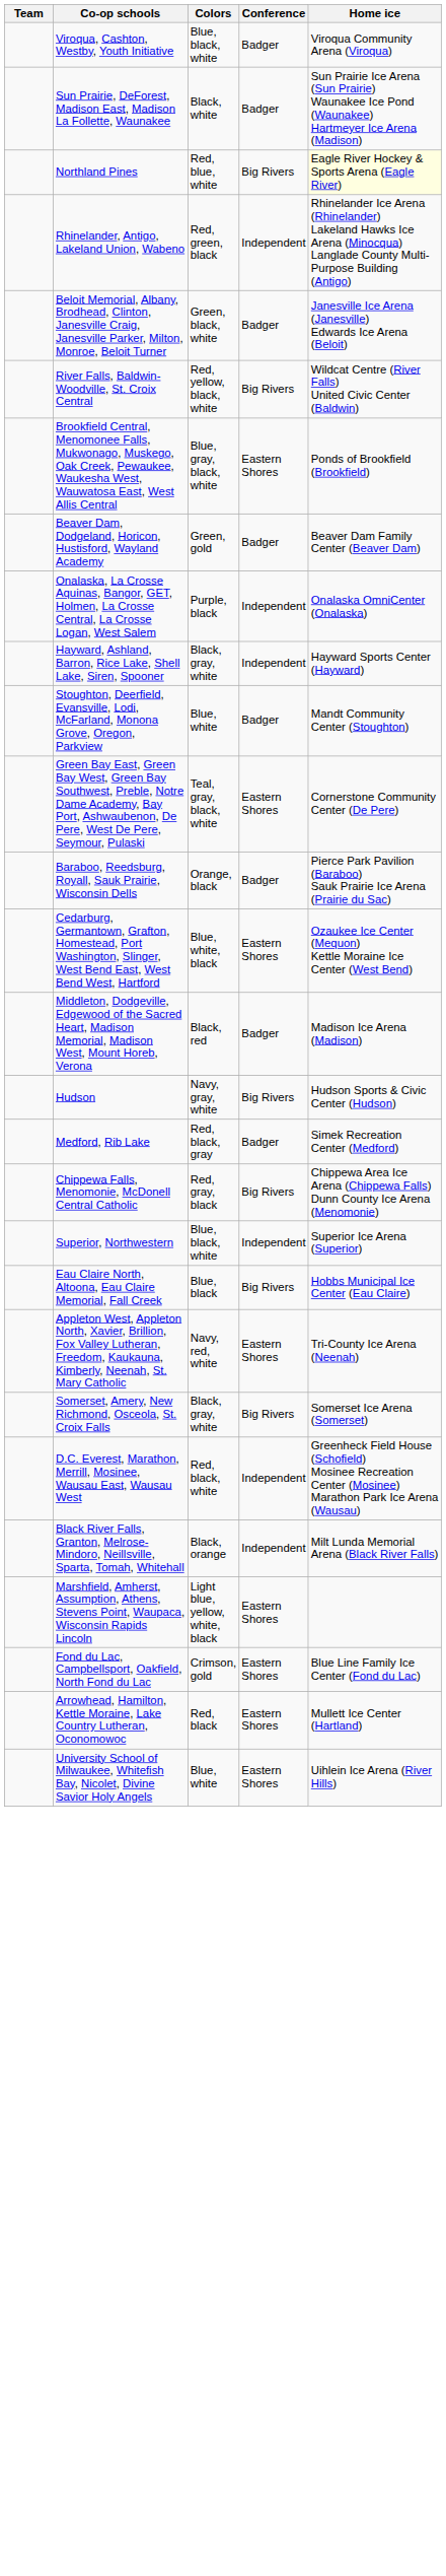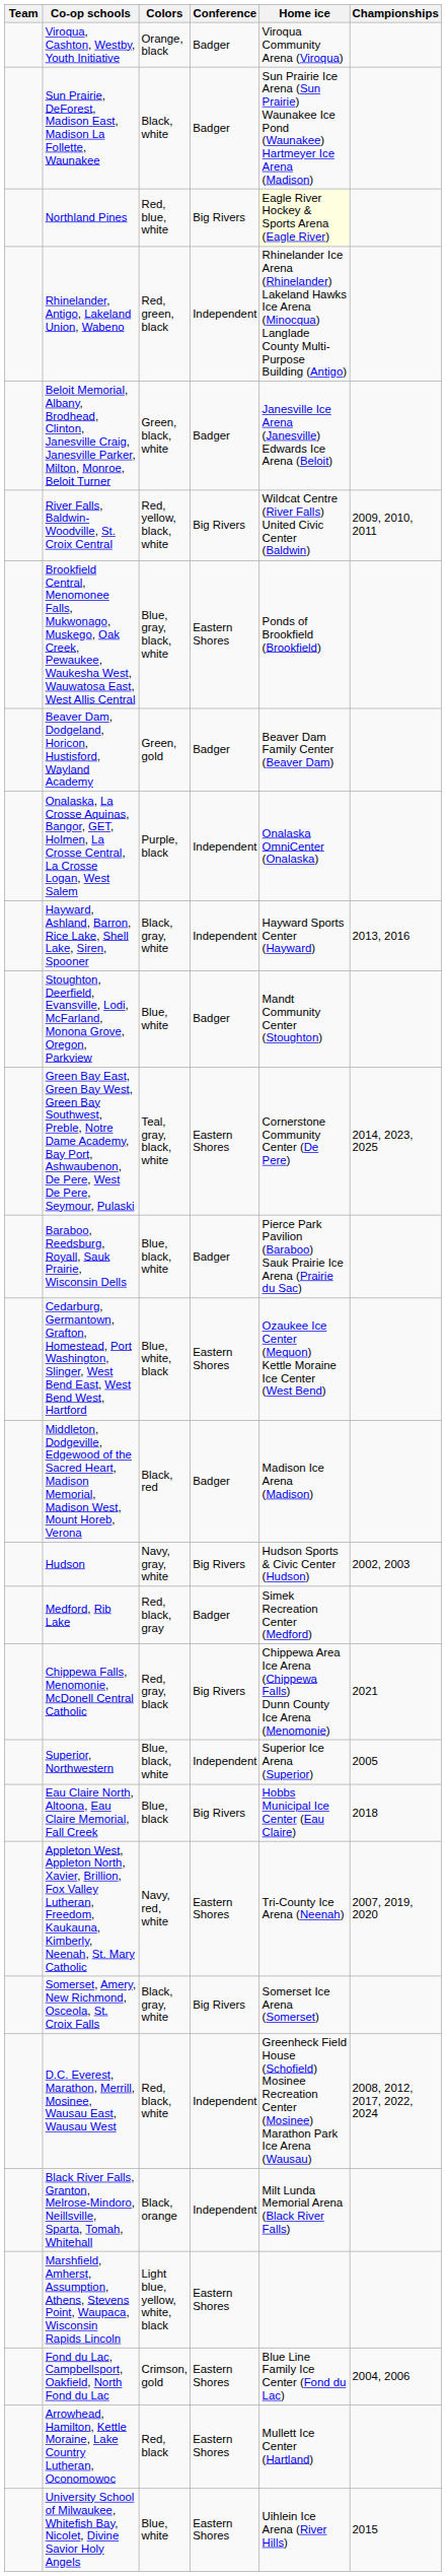 <table class="wikitable sortable">
 <tr>
 <th width=12%>Team</th>
 <th width=34%>Co-op schools</th>
 <th nosort>Colors</th>
 <th>Conference</th>
 <th width=34%>Home ice</th>
+<th>Championships</th>
 </tr>
 <tr>
 <td></td>
 <td><a href='#'>Viroqua</a>, <a href='#'>Cashton</a>, <a href='#'>Westby</a>, <a href='#'>Youth Initiative</a></td>
-<td>Blue, black, white</td>
+<td>Orange, black</td>
 <td>Badger</td>
 <td>Viroqua Community Arena (<a href='#'>Viroqua</a>)</td>
+<td></td>
 </tr>
 <tr>
 <td></td>
 <td><a href='#'>Sun Prairie</a>, <a href='#'>DeForest</a>, <a href='#'>Madison East</a>, <a href='#'>Madison La Follette</a>, <a href='#'>Waunakee</a></td>
 <td>Black, white</td>
 <td>Badger</td>
 <td>Sun Prairie Ice Arena (<a href='#'>Sun Prairie</a>)<br>Waunakee Ice Pond (<a href='#'>Waunakee</a>)<br><a href='#'>Hartmeyer Ice Arena</a> (<a href='#'>Madison</a>)</td>
+<td></td>
 </tr>
 <tr>
 <td></td>
 <td><a href='#'>Northland Pines</a></td>
 <td>Red, blue, white</td>
 <td>Big Rivers</td>
 <td style="background: lightyellow;">Eagle River Hockey & Sports Arena (<a href='#'>Eagle River</a>)</td>
+<td></td>
 </tr>
 <tr>
 <td></td>
 <td><a href='#'>Rhinelander</a>, <a href='#'>Antigo</a>, <a href='#'>Lakeland Union</a>, <a href='#'>Wabeno</a></td>
 <td>Red, green, black</td>
 <td>Independent</td>
 <td>Rhinelander Ice Arena (<a href='#'>Rhinelander</a>)<br>Lakeland Hawks Ice Arena (<a href='#'>Minocqua</a>)<br>Langlade County Multi-Purpose Building (<a href='#'>Antigo</a>)</td>
+<td></td>
 </tr>
 <tr>
 <td></td>
 <td><a href='#'>Beloit Memorial</a>, <a href='#'>Albany</a>, <a href='#'>Brodhead</a>, <a href='#'>Clinton</a>, <a href='#'>Janesville Craig</a>, <a href='#'>Janesville Parker</a>, <a href='#'>Milton</a>, <a href='#'>Monroe</a>, <a href='#'>Beloit Turner</a></td>
 <td>Green, black, white</td>
 <td>Badger</td>
 <td><a href='#'>Janesville Ice Arena</a> (<a href='#'>Janesville</a>)<br>Edwards Ice Arena (<a href='#'>Beloit</a>)</td>
+<td></td>
 </tr>
 <tr>
 <td></td>
 <td><a href='#'>River Falls</a>, <a href='#'>Baldwin-Woodville</a>, <a href='#'>St. Croix Central</a></td>
 <td>Red, yellow, black, white</td>
 <td>Big Rivers</td>
 <td>Wildcat Centre (<a href='#'>River Falls</a>)<br>United Civic Center (<a href='#'>Baldwin</a>)</td>
+<td>2009, 2010, 2011</td>
 </tr>
 <tr>
 <td></td>
 <td><a href='#'>Brookfield Central</a>, <a href='#'>Menomonee Falls</a>, <a href='#'>Mukwonago</a>, <a href='#'>Muskego</a>, <a href='#'>Oak Creek</a>, <a href='#'>Pewaukee</a>, <a href='#'>Waukesha West</a>, <a href='#'>Wauwatosa East</a>, <a href='#'>West Allis Central</a></td>
 <td>Blue, gray, black, white</td>
 <td>Eastern Shores</td>
 <td>Ponds of Brookfield (<a href='#'>Brookfield</a>)</td>
+<td></td>
 </tr>
 <tr>
 <td></td>
 <td><a href='#'>Beaver Dam</a>, <a href='#'>Dodgeland</a>, <a href='#'>Horicon</a>, <a href='#'>Hustisford</a>, <a href='#'>Wayland Academy</a></td>
 <td>Green, gold</td>
 <td>Badger</td>
 <td>Beaver Dam Family Center (<a href='#'>Beaver Dam</a>)</td>
+<td></td>
 </tr>
 <tr>
 <td></td>
 <td><a href='#'>Onalaska</a>, <a href='#'>La Crosse Aquinas</a>, <a href='#'>Bangor</a>, <a href='#'>GET</a>, <a href='#'>Holmen</a>, <a href='#'>La Crosse Central</a>, <a href='#'>La Crosse Logan</a>, <a href='#'>West Salem</a></td>
 <td>Purple, black</td>
 <td>Independent</td>
 <td><a href='#'>Onalaska OmniCenter</a> (<a href='#'>Onalaska</a>)</td>
+<td></td>
 </tr>
 <tr>
 <td></td>
 <td><a href='#'>Hayward</a>, <a href='#'>Ashland</a>, <a href='#'>Barron</a>, <a href='#'>Rice Lake</a>, <a href='#'>Shell Lake</a>, <a href='#'>Siren</a>, <a href='#'>Spooner</a></td>
 <td>Black, gray, white</td>
 <td>Independent</td>
 <td>Hayward Sports Center (<a href='#'>Hayward</a>)</td>
+<td>2013, 2016</td>
 </tr>
 <tr>
 <td></td>
 <td><a href='#'>Stoughton</a>, <a href='#'>Deerfield</a>, <a href='#'>Evansville</a>, <a href='#'>Lodi</a>, <a href='#'>McFarland</a>, <a href='#'>Monona Grove</a>, <a href='#'>Oregon</a>, <a href='#'>Parkview</a></td>
 <td>Blue, white</td>
 <td>Badger</td>
 <td>Mandt Community Center (<a href='#'>Stoughton</a>)</td>
+<td></td>
 </tr>
 <tr>
 <td></td>
 <td><a href='#'>Green Bay East</a>, <a href='#'>Green Bay West</a>, <a href='#'>Green Bay Southwest</a>, <a href='#'>Preble</a>, <a href='#'>Notre Dame Academy</a>, <a href='#'>Bay Port</a>, <a href='#'>Ashwaubenon</a>, <a href='#'>De Pere</a>, <a href='#'>West De Pere</a>, <a href='#'>Seymour</a>, <a href='#'>Pulaski</a></td>
 <td>Teal, gray, black, white</td>
 <td>Eastern Shores</td>
 <td>Cornerstone Community Center (<a href='#'>De Pere</a>)</td>
+<td>2014, 2023, 2025</td>
 </tr>
 <tr>
 <td></td>
 <td><a href='#'>Baraboo</a>, <a href='#'>Reedsburg</a>, <a href='#'>Royall</a>, <a href='#'>Sauk Prairie</a>, <a href='#'>Wisconsin Dells</a></td>
-<td>Orange, black</td>
+<td>Blue, black, white</td>
 <td>Badger</td>
 <td>Pierce Park Pavilion (<a href='#'>Baraboo</a>)<br>Sauk Prairie Ice Arena (<a href='#'>Prairie du Sac</a>)</td>
+<td></td>
 </tr>
 <tr>
 <td></td>
 <td><a href='#'>Cedarburg</a>, <a href='#'>Germantown</a>, <a href='#'>Grafton</a>, <a href='#'>Homestead</a>, <a href='#'>Port Washington</a>, <a href='#'>Slinger</a>, <a href='#'>West Bend East</a>, <a href='#'>West Bend West</a>, <a href='#'>Hartford</a></td>
 <td>Blue, white, black</td>
 <td>Eastern Shores</td>
 <td><a href='#'>Ozaukee Ice Center</a> (<a href='#'>Mequon</a>)<br>Kettle Moraine Ice Center (<a href='#'>West Bend</a>)</td>
+<td></td>
 </tr>
 <tr>
 <td></td>
 <td><a href='#'>Middleton</a>, <a href='#'>Dodgeville</a>, <a href='#'>Edgewood of the Sacred Heart</a>, <a href='#'>Madison Memorial</a>, <a href='#'>Madison West</a>, <a href='#'>Mount Horeb</a>, <a href='#'>Verona</a></td>
 <td>Black, red</td>
 <td>Badger</td>
 <td>Madison Ice Arena (<a href='#'>Madison</a>)</td>
+<td></td>
 </tr>
 <tr>
 <td></td>
 <td><a href='#'>Hudson</a></td>
 <td>Navy, gray, white</td>
 <td>Big Rivers</td>
 <td>Hudson Sports & Civic Center (<a href='#'>Hudson</a>)</td>
+<td>2002, 2003</td>
 </tr>
 <tr>
 <td></td>
 <td><a href='#'>Medford</a>, <a href='#'>Rib Lake</a></td>
 <td>Red, black, gray</td>
 <td>Badger</td>
 <td>Simek Recreation Center (<a href='#'>Medford</a>)</td>
+<td></td>
 </tr>
 <tr>
 <td></td>
 <td><a href='#'>Chippewa Falls</a>, <a href='#'>Menomonie</a>, <a href='#'>McDonell Central Catholic</a></td>
 <td>Red, gray, black</td>
 <td>Big Rivers</td>
 <td>Chippewa Area Ice Arena (<a href='#'>Chippewa Falls</a>)<br>Dunn County Ice Arena (<a href='#'>Menomonie</a>)</td>
+<td>2021</td>
 </tr>
 <tr>
 <td></td>
 <td><a href='#'>Superior</a>, <a href='#'>Northwestern</a></td>
 <td>Blue, black, white</td>
 <td>Independent</td>
 <td>Superior Ice Arena (<a href='#'>Superior</a>)</td>
+<td>2005</td>
 </tr>
 <tr>
 <td></td>
 <td><a href='#'>Eau Claire North</a>, <a href='#'>Altoona</a>, <a href='#'>Eau Claire Memorial</a>, <a href='#'>Fall Creek</a></td>
 <td>Blue, black</td>
 <td>Big Rivers</td>
 <td><a href='#'>Hobbs Municipal Ice Center</a> (<a href='#'>Eau Claire</a>)</td>
+<td>2018</td>
 </tr>
 <tr>
 <td></td>
 <td><a href='#'>Appleton West</a>, <a href='#'>Appleton North</a>, <a href='#'>Xavier</a>, <a href='#'>Brillion</a>, <a href='#'>Fox Valley Lutheran</a>, <a href='#'>Freedom</a>, <a href='#'>Kaukauna</a>, <a href='#'>Kimberly</a>, <a href='#'>Neenah</a>, <a href='#'>St. Mary Catholic</a></td>
 <td>Navy, red, white</td>
 <td>Eastern Shores</td>
 <td>Tri-County Ice Arena (<a href='#'>Neenah</a>)</td>
+<td>2007, 2019, 2020</td>
 </tr>
 <tr>
 <td></td>
 <td><a href='#'>Somerset</a>, <a href='#'>Amery</a>, <a href='#'>New Richmond</a>, <a href='#'>Osceola</a>, <a href='#'>St. Croix Falls</a></td>
 <td>Black, gray, white</td>
 <td>Big Rivers</td>
 <td>Somerset Ice Arena (<a href='#'>Somerset</a>)</td>
+<td></td>
 </tr>
 <tr>
 <td></td>
 <td><a href='#'>D.C. Everest</a>, <a href='#'>Marathon</a>, <a href='#'>Merrill</a>, <a href='#'>Mosinee</a>, <a href='#'>Wausau East</a>, <a href='#'>Wausau West</a></td>
 <td>Red, black, white</td>
 <td>Independent</td>
 <td>Greenheck Field House (<a href='#'>Schofield</a>)<br>Mosinee Recreation Center (<a href='#'>Mosinee</a>)<br>Marathon Park Ice Arena (<a href='#'>Wausau</a>)</td>
+<td>2008, 2012, 2017, 2022, 2024</td>
 </tr>
 <tr>
 <td></td>
 <td><a href='#'>Black River Falls</a>, <a href='#'>Granton</a>, <a href='#'>Melrose-Mindoro</a>, <a href='#'>Neillsville</a>, <a href='#'>Sparta</a>, <a href='#'>Tomah</a>, <a href='#'>Whitehall</a></td>
 <td>Black, orange</td>
 <td>Independent</td>
 <td>Milt Lunda Memorial Arena (<a href='#'>Black River Falls</a>)</td>
+<td></td>
 </tr>
 <tr>
 <td></td>
 <td><a href='#'>Marshfield</a>, <a href='#'>Amherst</a>, <a href='#'>Assumption</a>, <a href='#'>Athens</a>, <a href='#'>Stevens Point</a>, <a href='#'>Waupaca</a>, <a href='#'>Wisconsin Rapids Lincoln</a></td>
 <td>Light blue, yellow, white, black</td>
 <td>Eastern Shores</td>
+<td></td>
 <td></td>
 </tr>
 <tr>
 <td></td>
 <td><a href='#'>Fond du Lac</a>, <a href='#'>Campbellsport</a>, <a href='#'>Oakfield</a>, <a href='#'>North Fond du Lac</a></td>
 <td>Crimson, gold</td>
 <td>Eastern Shores</td>
 <td>Blue Line Family Ice Center (<a href='#'>Fond du Lac</a>)</td>
+<td>2004, 2006</td>
 </tr>
 <tr>
 <td></td>
 <td><a href='#'>Arrowhead</a>, <a href='#'>Hamilton</a>, <a href='#'>Kettle Moraine</a>, <a href='#'>Lake Country Lutheran</a>, <a href='#'>Oconomowoc</a></td>
 <td>Red, black</td>
 <td>Eastern Shores</td>
 <td>Mullett Ice Center (<a href='#'>Hartland</a>)</td>
+<td></td>
 </tr>
 <tr>
 <td></td>
 <td><a href='#'>University School of Milwaukee</a>, <a href='#'>Whitefish Bay</a>, <a href='#'>Nicolet</a>, <a href='#'>Divine Savior Holy Angels</a></td>
 <td>Blue, white</td>
 <td>Eastern Shores</td>
 <td>Uihlein Ice Arena (<a href='#'>River Hills</a>)</td>
+<td>2015</td>
 </tr>
 </table>
